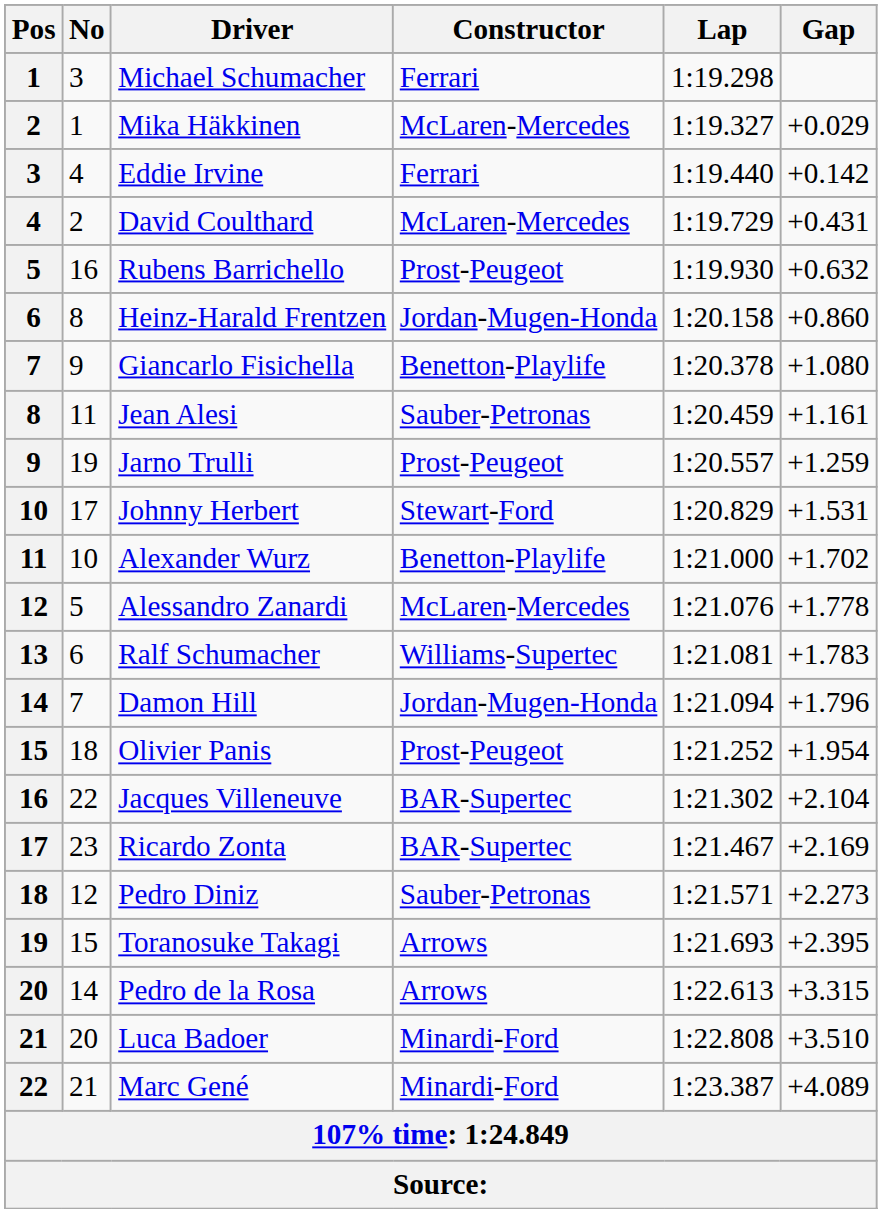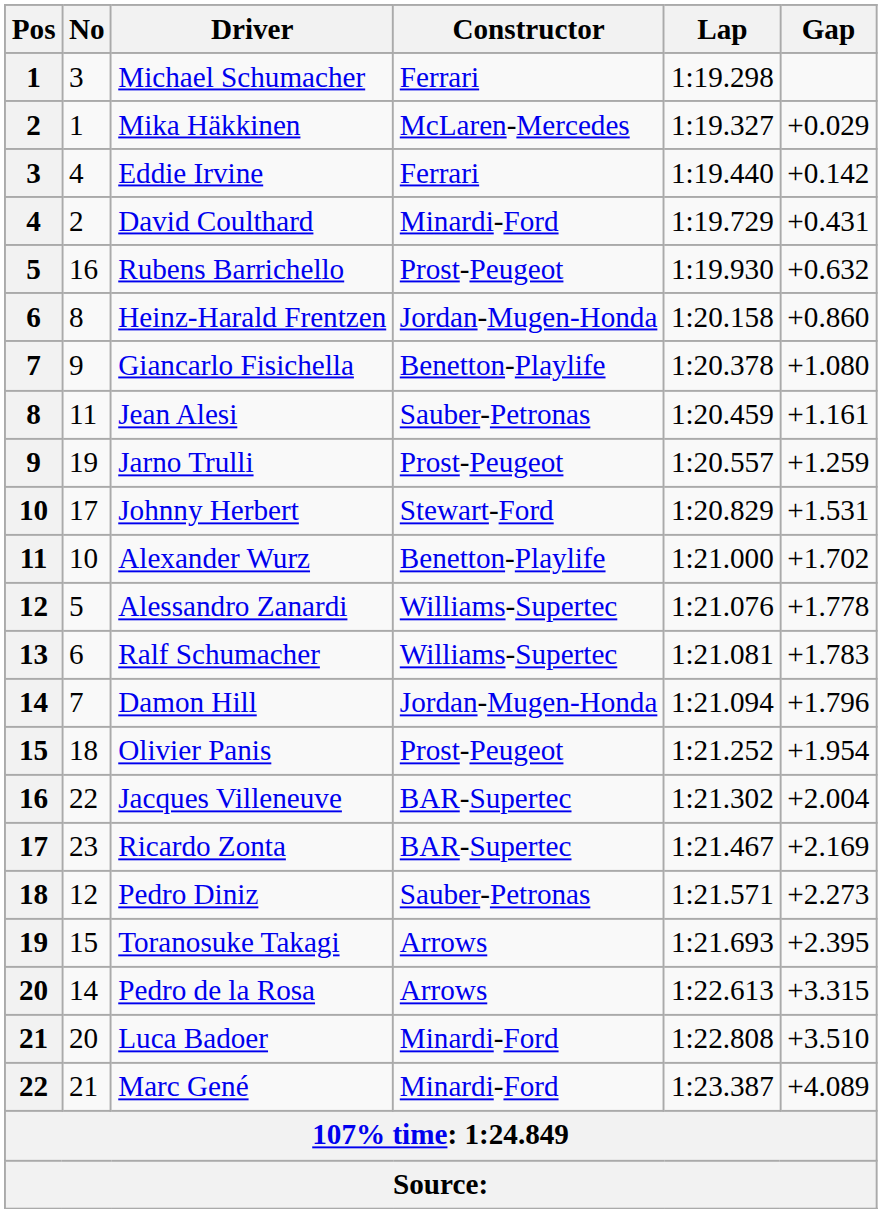 <table class="wikitable sortable" style="font-size: 95%;">
 <tr>
 <th>Pos</th>
 <th>No</th>
 <th>Driver</th>
 <th>Constructor</th>
 <th>Lap</th>
 <th>Gap</th>
 </tr>
 <tr>
 <th>1</th>
 <td>3</td>
 <td> <a href='#'>Michael Schumacher</a></td>
 <td><a href='#'>Ferrari</a></td>
 <td>1:19.298</td>
 <td></td>
 </tr>
 <tr>
 <th>2</th>
 <td>1</td>
 <td> <a href='#'>Mika Häkkinen</a></td>
 <td><a href='#'>McLaren</a>-<a href='#'>Mercedes</a></td>
 <td>1:19.327</td>
 <td>+0.029</td>
 </tr>
 <tr>
 <th>3</th>
 <td>4</td>
 <td> <a href='#'>Eddie Irvine</a></td>
 <td><a href='#'>Ferrari</a></td>
 <td>1:19.440</td>
 <td>+0.142</td>
 </tr>
 <tr>
 <th>4</th>
 <td>2</td>
 <td> <a href='#'>David Coulthard</a></td>
-<td><a href='#'>McLaren</a>-<a href='#'>Mercedes</a></td>
+<td><a href='#'>Minardi</a>-<a href='#'>Ford</a></td>
 <td>1:19.729</td>
 <td>+0.431</td>
 </tr>
 <tr>
 <th>5</th>
 <td>16</td>
 <td> <a href='#'>Rubens Barrichello</a></td>
 <td><a href='#'>Prost</a>-<a href='#'>Peugeot</a></td>
 <td>1:19.930</td>
 <td>+0.632</td>
 </tr>
 <tr>
 <th>6</th>
 <td>8</td>
 <td> <a href='#'>Heinz-Harald Frentzen</a></td>
 <td><a href='#'>Jordan</a>-<a href='#'>Mugen-Honda</a></td>
 <td>1:20.158</td>
 <td>+0.860</td>
 </tr>
 <tr>
 <th>7</th>
 <td>9</td>
 <td> <a href='#'>Giancarlo Fisichella</a></td>
 <td><a href='#'>Benetton</a>-<a href='#'>Playlife</a></td>
 <td>1:20.378</td>
 <td>+1.080</td>
 </tr>
 <tr>
 <th>8</th>
 <td>11</td>
 <td> <a href='#'>Jean Alesi</a></td>
 <td><a href='#'>Sauber</a>-<a href='#'>Petronas</a></td>
 <td>1:20.459</td>
 <td>+1.161</td>
 </tr>
 <tr>
 <th>9</th>
 <td>19</td>
 <td> <a href='#'>Jarno Trulli</a></td>
 <td><a href='#'>Prost</a>-<a href='#'>Peugeot</a></td>
 <td>1:20.557</td>
 <td>+1.259</td>
 </tr>
 <tr>
 <th>10</th>
 <td>17</td>
 <td> <a href='#'>Johnny Herbert</a></td>
 <td><a href='#'>Stewart</a>-<a href='#'>Ford</a></td>
 <td>1:20.829</td>
 <td>+1.531</td>
 </tr>
 <tr>
 <th>11</th>
 <td>10</td>
 <td> <a href='#'>Alexander Wurz</a></td>
 <td><a href='#'>Benetton</a>-<a href='#'>Playlife</a></td>
 <td>1:21.000</td>
 <td>+1.702</td>
 </tr>
 <tr>
 <th>12</th>
 <td>5</td>
 <td> <a href='#'>Alessandro Zanardi</a></td>
-<td><a href='#'>McLaren</a>-<a href='#'>Mercedes</a></td>
+<td><a href='#'>Williams</a>-<a href='#'>Supertec</a></td>
 <td>1:21.076</td>
 <td>+1.778</td>
 </tr>
 <tr>
 <th>13</th>
 <td>6</td>
 <td> <a href='#'>Ralf Schumacher</a></td>
 <td><a href='#'>Williams</a>-<a href='#'>Supertec</a></td>
 <td>1:21.081</td>
 <td>+1.783</td>
 </tr>
 <tr>
 <th>14</th>
 <td>7</td>
 <td> <a href='#'>Damon Hill</a></td>
 <td><a href='#'>Jordan</a>-<a href='#'>Mugen-Honda</a></td>
 <td>1:21.094</td>
 <td>+1.796</td>
 </tr>
 <tr>
 <th>15</th>
 <td>18</td>
 <td> <a href='#'>Olivier Panis</a></td>
 <td><a href='#'>Prost</a>-<a href='#'>Peugeot</a></td>
 <td>1:21.252</td>
 <td>+1.954</td>
 </tr>
 <tr>
 <th>16</th>
 <td>22</td>
 <td> <a href='#'>Jacques Villeneuve</a></td>
 <td><a href='#'>BAR</a>-<a href='#'>Supertec</a></td>
 <td>1:21.302</td>
-<td>+2.104</td>
+<td>+2.004</td>
 </tr>
 <tr>
 <th>17</th>
 <td>23</td>
 <td> <a href='#'>Ricardo Zonta</a></td>
 <td><a href='#'>BAR</a>-<a href='#'>Supertec</a></td>
 <td>1:21.467</td>
 <td>+2.169</td>
 </tr>
 <tr>
 <th>18</th>
 <td>12</td>
 <td> <a href='#'>Pedro Diniz</a></td>
 <td><a href='#'>Sauber</a>-<a href='#'>Petronas</a></td>
 <td>1:21.571</td>
 <td>+2.273</td>
 </tr>
 <tr>
 <th>19</th>
 <td>15</td>
 <td> <a href='#'>Toranosuke Takagi</a></td>
 <td><a href='#'>Arrows</a></td>
 <td>1:21.693</td>
 <td>+2.395</td>
 </tr>
 <tr>
 <th>20</th>
 <td>14</td>
 <td> <a href='#'>Pedro de la Rosa</a></td>
 <td><a href='#'>Arrows</a></td>
 <td>1:22.613</td>
 <td>+3.315</td>
 </tr>
 <tr>
 <th>21</th>
 <td>20</td>
 <td> <a href='#'>Luca Badoer</a></td>
 <td><a href='#'>Minardi</a>-<a href='#'>Ford</a></td>
 <td>1:22.808</td>
 <td>+3.510</td>
 </tr>
 <tr>
 <th>22</th>
 <td>21</td>
 <td> <a href='#'>Marc Gené</a></td>
 <td><a href='#'>Minardi</a>-<a href='#'>Ford</a></td>
 <td>1:23.387</td>
 <td>+4.089</td>
 </tr>
 <tr>
 <th colspan="6"><a href='#'>107% time</a>: 1:24.849</th>
 </tr>
 <tr>
 <th colspan=6>Source:</th>
 </tr>
 <tr>
 </tr>
 </table>
